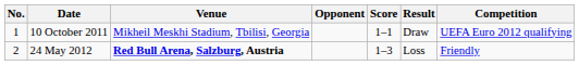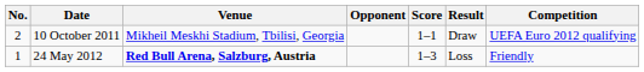 <table class="wikitable sortable">
 <tr>
 <th scope="col">No.</th>
 <th scope="col">Date</th>
 <th scope="col">Venue</th>
 <th scope="col">Opponent</th>
 <th scope="col">Score</th>
 <th scope="col">Result</th>
 <th scope="col">Competition</th>
 </tr>
 <tr>
-<td align="center">1</td>
+<td align="center">2</td>
 <td>10 October 2011</td>
 <td><a href='#'>Mikheil Meskhi Stadium</a>, <a href='#'>Tbilisi</a>, <a href='#'>Georgia</a></td>
 <td></td>
 <td align="center">1–1</td>
 <td>Draw</td>
 <td><a href='#'>UEFA Euro 2012 qualifying</a></td>
 </tr>
 <tr>
-<td align="center">2</td>
+<td align="center">1</td>
 <td>24 May 2012</td>
 <td><strong><a href='#'>Red Bull Arena</a>, <a href='#'>Salzburg</a>, Austria</strong></td>
 <td></td>
 <td align="center">1–3</td>
 <td>Loss</td>
 <td><a href='#'>Friendly</a></td>
 </tr>
 </table>
